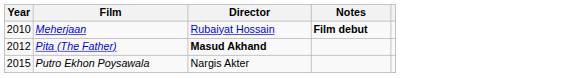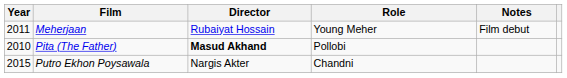 <table class="wikitable plainrowheaders sortable">
 <tr>
 <th scope="col">Year</th>
 <th scope="col" style="width: 14em;">Film</th>
 <th scope="col" style="width: 11em;">Director</th>
+<th scope="col" style="width: 15em;">Role</th>
 <th scope="col" style="width: 7em;" class="unsortable">Notes</th>
 <th scope="col" class="unsortable"></th>
 </tr>
 <tr>
-<td>2010</td>
+<td>2011</td>
 <td><em><a href='#'>Meherjaan</a></em></td>
 <td><a href='#'>Rubaiyat Hossain</a></td>
-<td><strong>Film debut</strong></td>
+<td>Young Meher</td>
+<td>Film debut</td>
 <td></td>
 </tr>
 <tr>
-<td>2012</td>
+<td>2010</td>
 <td><em><a href='#'>Pita (The Father)</a></em></td>
 <td><strong>Masud Akhand</strong></td>
+<td>Pollobi</td>
 <td></td>
 <td></td>
 </tr>
 <tr>
 <td>2015</td>
 <td><em>Putro Ekhon Poysawala</em></td>
 <td>Nargis Akter</td>
+<td>Chandni</td>
 <td></td>
 <td></td>
 </tr>
 </table>
